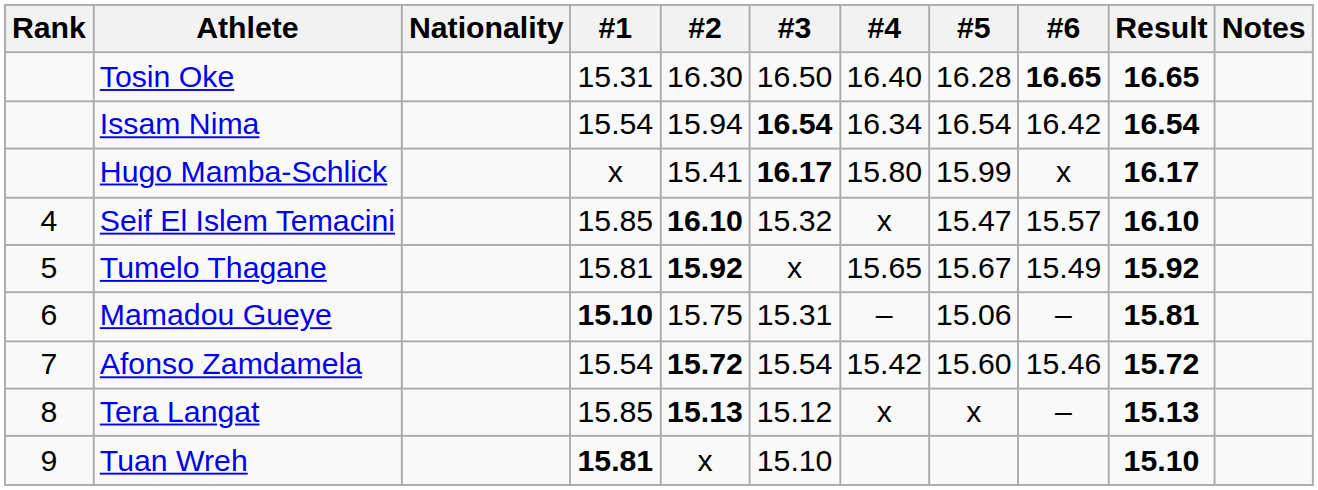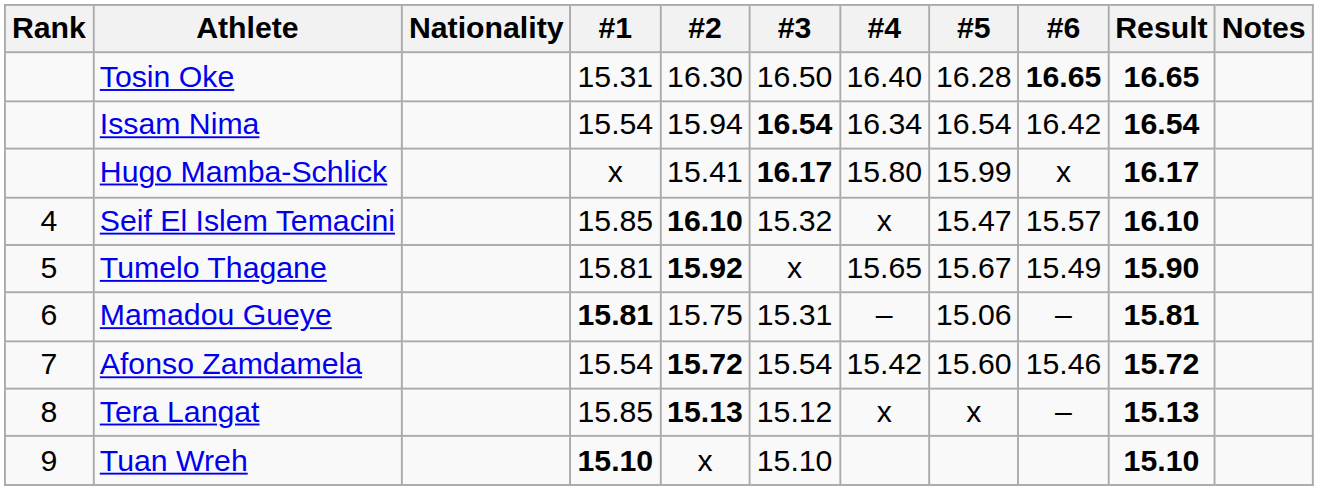 <table class="wikitable sortable" style="text-align:center">
 <tr>
 <th>Rank</th>
 <th>Athlete</th>
 <th>Nationality</th>
 <th>#1</th>
 <th>#2</th>
 <th>#3</th>
 <th>#4</th>
 <th>#5</th>
 <th>#6</th>
 <th>Result</th>
 <th>Notes</th>
 </tr>
 <tr>
 <td></td>
 <td align="left"><a href='#'>Tosin Oke</a></td>
 <td align=left></td>
 <td>15.31</td>
 <td>16.30</td>
 <td>16.50</td>
 <td>16.40</td>
 <td>16.28</td>
 <td><strong>16.65</strong></td>
 <td><strong>16.65</strong></td>
 <td></td>
 </tr>
 <tr>
 <td></td>
 <td align="left"><a href='#'>Issam Nima</a></td>
 <td align=left></td>
 <td>15.54</td>
 <td>15.94</td>
 <td><strong>16.54</strong></td>
 <td>16.34</td>
 <td>16.54</td>
 <td>16.42</td>
 <td><strong>16.54</strong></td>
 <td></td>
 </tr>
 <tr>
 <td></td>
 <td align="left"><a href='#'>Hugo Mamba-Schlick</a></td>
 <td align=left></td>
 <td>x</td>
 <td>15.41</td>
 <td><strong>16.17</strong></td>
 <td>15.80</td>
 <td>15.99</td>
 <td>x</td>
 <td><strong>16.17</strong></td>
 <td></td>
 </tr>
 <tr>
 <td>4</td>
 <td align="left"><a href='#'>Seif El Islem Temacini</a></td>
 <td align=left></td>
 <td>15.85</td>
 <td><strong>16.10</strong></td>
 <td>15.32</td>
 <td>x</td>
 <td>15.47</td>
 <td>15.57</td>
 <td><strong>16.10</strong></td>
 <td></td>
 </tr>
 <tr>
 <td>5</td>
 <td align="left"><a href='#'>Tumelo Thagane</a></td>
 <td align=left></td>
 <td>15.81</td>
 <td><strong>15.92</strong></td>
 <td>x</td>
 <td>15.65</td>
 <td>15.67</td>
 <td>15.49</td>
-<td><strong>15.92</strong></td>
+<td><strong>15.90</strong></td>
 <td></td>
 </tr>
 <tr>
 <td>6</td>
 <td align="left"><a href='#'>Mamadou Gueye</a></td>
 <td align=left></td>
-<td><strong>15.10</strong></td>
+<td><strong>15.81</strong></td>
 <td>15.75</td>
 <td>15.31</td>
 <td>–</td>
 <td>15.06</td>
 <td>–</td>
 <td><strong>15.81</strong></td>
 <td></td>
 </tr>
 <tr>
 <td>7</td>
 <td align="left"><a href='#'>Afonso Zamdamela</a></td>
 <td align=left></td>
 <td>15.54</td>
 <td><strong>15.72</strong></td>
 <td>15.54</td>
 <td>15.42</td>
 <td>15.60</td>
 <td>15.46</td>
 <td><strong>15.72</strong></td>
 <td></td>
 </tr>
 <tr>
 <td>8</td>
 <td align="left"><a href='#'>Tera Langat</a></td>
 <td align=left></td>
 <td>15.85</td>
 <td><strong>15.13</strong></td>
 <td>15.12</td>
 <td>x</td>
 <td>x</td>
 <td>–</td>
 <td><strong>15.13</strong></td>
 <td></td>
 </tr>
 <tr>
 <td>9</td>
 <td align="left"><a href='#'>Tuan Wreh</a></td>
 <td align=left></td>
-<td><strong>15.81</strong></td>
+<td><strong>15.10</strong></td>
 <td>x</td>
 <td>15.10</td>
 <td></td>
 <td></td>
 <td></td>
 <td><strong>15.10</strong></td>
 <td></td>
 </tr>
 </table>
